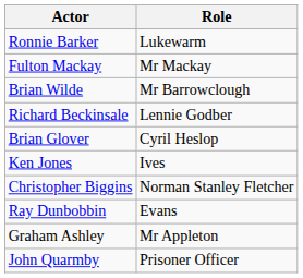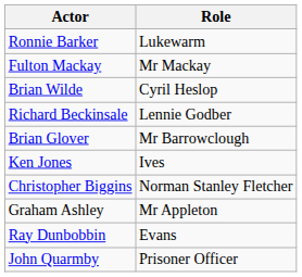 <table class="wikitable">
 <tr>
 <th>Actor</th>
 <th>Role</th>
 </tr>
 <tr>
 <td><a href='#'>Ronnie Barker</a></td>
 <td>Lukewarm</td>
 </tr>
 <tr>
 <td><a href='#'>Fulton Mackay</a></td>
 <td>Mr Mackay</td>
 </tr>
 <tr>
 <td><a href='#'>Brian Wilde</a></td>
-<td>Mr Barrowclough</td>
+<td>Cyril Heslop</td>
 </tr>
 <tr>
 <td><a href='#'>Richard Beckinsale</a></td>
 <td>Lennie Godber</td>
 </tr>
 <tr>
 <td><a href='#'>Brian Glover</a></td>
-<td>Cyril Heslop</td>
+<td>Mr Barrowclough</td>
 </tr>
 <tr>
 <td><a href='#'>Ken Jones</a></td>
 <td>Ives</td>
 </tr>
 <tr>
 <td><a href='#'>Christopher Biggins</a></td>
 <td>Norman Stanley Fletcher</td>
 </tr>
 <tr>
+<td>Graham Ashley</td>
+<td>Mr Appleton</td>
+</tr>
+<tr>
 <td><a href='#'>Ray Dunbobbin</a></td>
 <td>Evans</td>
-</tr>
-<tr>
-<td>Graham Ashley</td>
-<td>Mr Appleton</td>
 </tr>
 <tr>
 <td><a href='#'>John Quarmby</a></td>
 <td>Prisoner Officer</td>
 </tr>
 </table>
